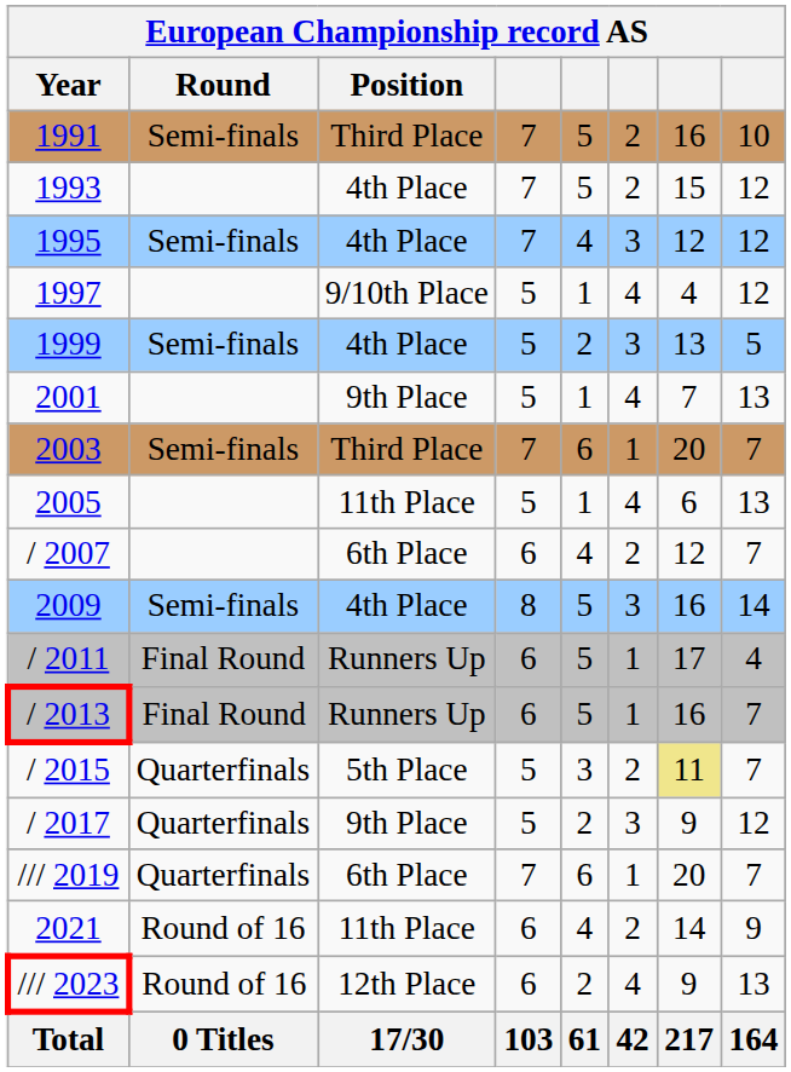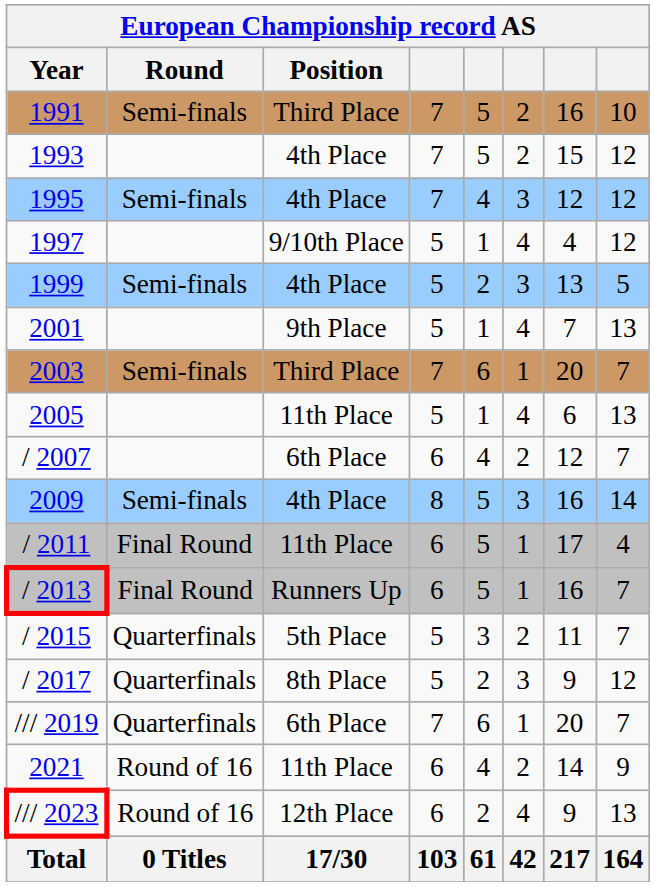 <table class="wikitable" style="text-align: center;">
 <tr>
 <th colspan=8><a href='#'>European Championship record</a> AS </th>
 </tr>
 <tr>
 <th>Year</th>
 <th>Round</th>
 <th>Position</th>
 <th></th>
 <th></th>
 <th></th>
 <th></th>
 <th></th>
 </tr>
 <tr bgcolor=cc9966>
 <td> <a href='#'>1991</a></td>
 <td>Semi-finals</td>
 <td>Third Place</td>
 <td>7</td>
 <td>5</td>
 <td>2</td>
 <td>16</td>
 <td>10</td>
 </tr>
 <tr>
 <td> <a href='#'>1993</a></td>
 <td></td>
 <td>4th Place</td>
 <td>7</td>
 <td>5</td>
 <td>2</td>
 <td>15</td>
 <td>12</td>
 </tr>
 <tr bgcolor=#9acdff>
 <td> <a href='#'>1995</a></td>
 <td>Semi-finals</td>
 <td>4th Place</td>
 <td>7</td>
 <td>4</td>
 <td>3</td>
 <td>12</td>
 <td>12</td>
 </tr>
 <tr>
 <td> <a href='#'>1997</a></td>
 <td></td>
 <td>9/10th Place</td>
 <td>5</td>
 <td>1</td>
 <td>4</td>
 <td>4</td>
 <td>12</td>
 </tr>
 <tr bgcolor=#9acdff>
 <td> <a href='#'>1999</a></td>
 <td>Semi-finals</td>
 <td>4th Place</td>
 <td>5</td>
 <td>2</td>
 <td>3</td>
 <td>13</td>
 <td>5</td>
 </tr>
 <tr>
 <td> <a href='#'>2001</a></td>
 <td></td>
 <td>9th Place</td>
 <td>5</td>
 <td>1</td>
 <td>4</td>
 <td>7</td>
 <td>13</td>
 </tr>
 <tr bgcolor=cc9966>
 <td> <a href='#'>2003</a></td>
 <td>Semi-finals</td>
 <td>Third Place</td>
 <td>7</td>
 <td>6</td>
 <td>1</td>
 <td>20</td>
 <td>7</td>
 </tr>
 <tr>
 <td> <a href='#'>2005</a></td>
 <td></td>
 <td>11th Place</td>
 <td>5</td>
 <td>1</td>
 <td>4</td>
 <td>6</td>
 <td>13</td>
 </tr>
 <tr>
 <td>/ <a href='#'>2007</a></td>
 <td></td>
 <td>6th Place</td>
 <td>6</td>
 <td>4</td>
 <td>2</td>
 <td>12</td>
 <td>7</td>
 </tr>
 <tr bgcolor=#9acdff>
 <td> <a href='#'>2009</a></td>
 <td>Semi-finals</td>
 <td>4th Place</td>
 <td>8</td>
 <td>5</td>
 <td>3</td>
 <td>16</td>
 <td>14</td>
 </tr>
 <tr bgcolor=silver>
 <td>/ <a href='#'>2011</a></td>
 <td>Final Round</td>
-<td>Runners Up</td>
+<td>11th Place</td>
 <td>6</td>
 <td>5</td>
 <td>1</td>
 <td>17</td>
 <td>4</td>
 </tr>
 <tr bgcolor=silver>
 <td style="border: 3px solid red">/ <a href='#'>2013</a></td>
 <td>Final Round</td>
 <td>Runners Up</td>
 <td>6</td>
 <td>5</td>
 <td>1</td>
 <td>16</td>
 <td>7</td>
 </tr>
 <tr>
 <td>/ <a href='#'>2015</a></td>
 <td>Quarterfinals</td>
 <td>5th Place</td>
 <td>5</td>
 <td>3</td>
 <td>2</td>
-<td style="background: khaki;">11</td>
+<td>11</td>
 <td>7</td>
 </tr>
 <tr>
 <td>/ <a href='#'>2017</a></td>
 <td>Quarterfinals</td>
-<td>9th Place</td>
+<td>8th Place</td>
 <td>5</td>
 <td>2</td>
 <td>3</td>
 <td>9</td>
 <td>12</td>
 </tr>
 <tr>
 <td>/// <a href='#'>2019</a></td>
 <td>Quarterfinals</td>
 <td>6th Place</td>
 <td>7</td>
 <td>6</td>
 <td>1</td>
 <td>20</td>
 <td>7</td>
 </tr>
 <tr>
 <td> <a href='#'>2021</a></td>
 <td>Round of 16</td>
 <td>11th Place</td>
 <td>6</td>
 <td>4</td>
 <td>2</td>
 <td>14</td>
 <td>9</td>
 </tr>
 <tr>
 <td style="border: 3px solid red">/// <a href='#'>2023</a></td>
 <td>Round of 16</td>
 <td>12th Place</td>
 <td>6</td>
 <td>2</td>
 <td>4</td>
 <td>9</td>
 <td>13</td>
 </tr>
 <tr>
 <th>Total</th>
 <th>0 Titles</th>
 <th>17/30</th>
 <th>103</th>
 <th>61</th>
 <th>42</th>
 <th>217</th>
 <th>164</th>
 </tr>
 </table>
